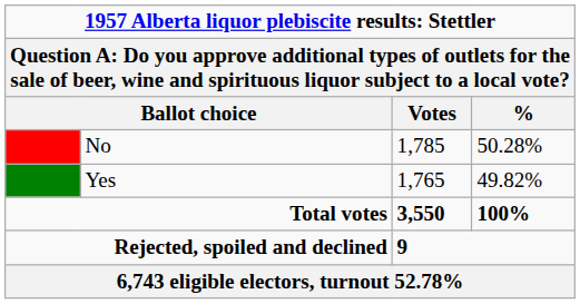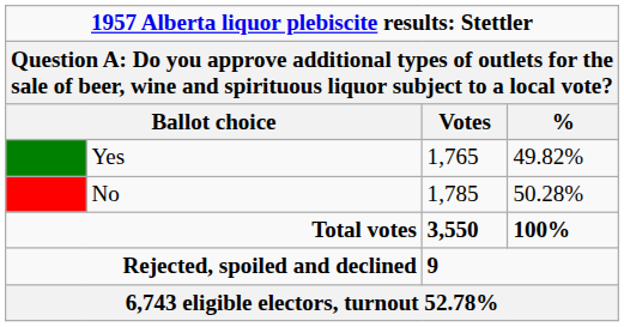 <table class="wikitable" align=right>
 <tr>
 <td colspan=4 align=center><strong><a href='#'>1957 Alberta liquor plebiscite</a> results: Stettler</strong></td>
 </tr>
 <tr>
 <th colspan=4>Question A: Do you approve additional types of outlets for the<br> sale of beer, wine and spirituous liquor subject to a local vote?</th>
 </tr>
 <tr>
 <th colspan=2>Ballot choice</th>
 <th>Votes</th>
 <th>%</th>
 </tr>
 <tr>
+<td bgcolor=green></td>
+<td>Yes</td>
+<td>1,765</td>
+<td>49.82%</td>
+</tr>
+<tr>
 <td bgcolor=red></td>
 <td>No</td>
 <td>1,785</td>
 <td>50.28%</td>
-</tr>
-<tr>
-<td bgcolor=green></td>
-<td>Yes</td>
-<td>1,765</td>
-<td>49.82%</td>
 </tr>
 <tr>
 <td align=right colspan=2><strong>Total votes</strong></td>
 <td><strong>3,550</strong></td>
 <td><strong>100%</strong></td>
 </tr>
 <tr>
 <td align=right colspan=2><strong>Rejected, spoiled and declined</strong></td>
 <td colspan=2><strong>9</strong></td>
 </tr>
 <tr>
 <th colspan=4>6,743 eligible electors, turnout 52.78%</th>
 </tr>
 </table>
